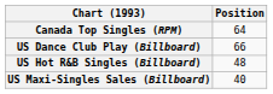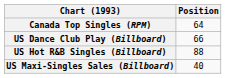 <table class="wikitable sortable plainrowheaders" style="text-align:center">
 <tr>
 <th scope="col">Chart (1993)</th>
 <th scope="col">Position</th>
 </tr>
 <tr>
 <th scope="row">Canada Top Singles (<em>RPM</em>)</th>
 <td>64</td>
 </tr>
 <tr>
 <th scope="row">US Dance Club Play (<em>Billboard</em>)</th>
 <td>66</td>
 </tr>
 <tr>
 <th scope="row">US Hot R&B Singles (<em>Billboard</em>)</th>
-<td>48</td>
+<td>88</td>
 </tr>
 <tr>
 <th scope="row">US Maxi-Singles Sales (<em>Billboard</em>)</th>
 <td>40</td>
 </tr>
 </table>
